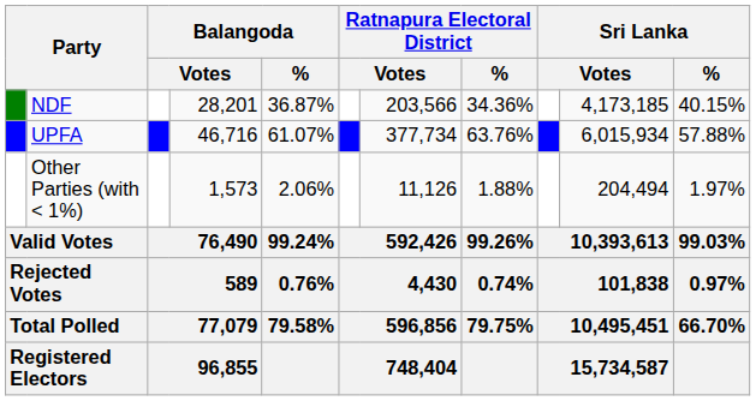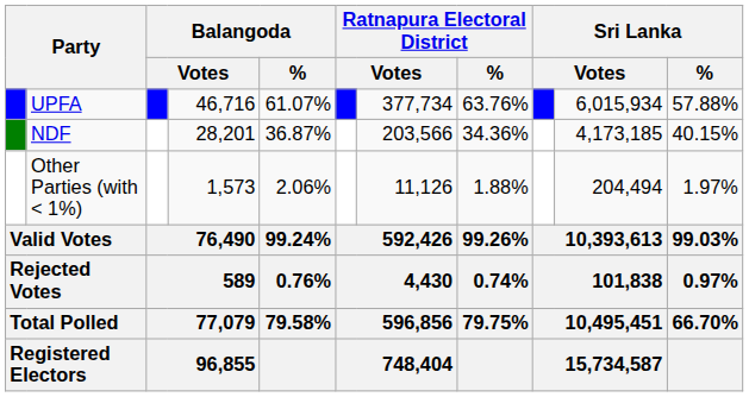 <table class="wikitable">
 <tr>
 <th colspan="2" width="144px"rowspan="2">Party</th>
 <th colspan="3" width="216px">Balangoda</th>
 <th colspan="3" width="216px"><a href='#'>Ratnapura Electoral District</a></th>
 <th colspan="3" width="216px">Sri Lanka</th>
 </tr>
 <tr>
 <th colspan="2" width="144px">Votes</th>
 <th>%</th>
 <th colspan="2" width="144px">Votes</th>
 <th>%</th>
 <th colspan="2" width="144px">Votes</th>
 <th>%</th>
 </tr>
 <tr>
+<td style="background-color:blue;" width="10px"></td>
+<td style="text-align:left;"><a href='#'>UPFA</a></td>
+<td style="background-color:blue;" width="10px"></td>
+<td style="text-align:right;">46,716</td>
+<td style="text-align:right;">61.07%</td>
+<td style="background-color:blue;" width="10px"></td>
+<td style="text-align:right;">377,734</td>
+<td style="text-align:right;">63.76%</td>
+<td style="background-color:blue;" width="10px"></td>
+<td style="text-align:right;">6,015,934</td>
+<td style="text-align:right;">57.88%</td>
+</tr>
+<tr>
 <td style="background-color:green;" width="10px"></td>
 <td style="text-align:left;"><a href='#'>NDF</a></td>
 <td style="background-color:white;" width="10px"></td>
 <td style="text-align:right;">28,201</td>
 <td style="text-align:right;">36.87%</td>
 <td style="background-color:white;" width="10px"></td>
 <td style="text-align:right;">203,566</td>
 <td style="text-align:right;">34.36%</td>
 <td style="background-color:white;" width="10px"></td>
 <td style="text-align:right;">4,173,185</td>
 <td style="text-align:right;">40.15%</td>
-</tr>
-<tr>
-<td style="background-color:blue;" width="10px"></td>
-<td style="text-align:left;"><a href='#'>UPFA</a></td>
-<td style="background-color:blue;" width="10px"></td>
-<td style="text-align:right;">46,716</td>
-<td style="text-align:right;">61.07%</td>
-<td style="background-color:blue;" width="10px"></td>
-<td style="text-align:right;">377,734</td>
-<td style="text-align:right;">63.76%</td>
-<td style="background-color:blue;" width="10px"></td>
-<td style="text-align:right;">6,015,934</td>
-<td style="text-align:right;">57.88%</td>
 </tr>
 <tr>
 <td style="background-color:white;" width="10px"></td>
 <td style="text-align:left;">Other Parties (with < 1%)</td>
 <td style="background-color:white;" width="10px"></td>
 <td style="text-align:right;">1,573</td>
 <td style="text-align:right;">2.06%</td>
 <td style="background-color:white;" width="10px"></td>
 <td style="text-align:right;">11,126</td>
 <td style="text-align:right;">1.88%</td>
 <td style="background-color:white;" width="10px"></td>
 <td style="text-align:right;">204,494</td>
 <td style="text-align:right;">1.97%</td>
 </tr>
 <tr>
 <th colspan="2" width="144px"style="text-align:left;">Valid Votes</th>
 <th style="text-align:right;"colspan="2" width="144px">76,490</th>
 <th style="text-align:right;">99.24%</th>
 <th style="text-align:right;"colspan="2" width="144px">592,426</th>
 <th style="text-align:right;">99.26%</th>
 <th style="text-align:right;"colspan="2" width="144px">10,393,613</th>
 <th style="text-align:right;">99.03%</th>
 </tr>
 <tr>
 <th colspan="2" width="144px"style="text-align:left;">Rejected Votes</th>
 <th style="text-align:right;"colspan="2" width="144px">589</th>
 <th style="text-align:right;">0.76%</th>
 <th style="text-align:right;"colspan="2" width="144px">4,430</th>
 <th style="text-align:right;">0.74%</th>
 <th style="text-align:right;"colspan="2" width="144px">101,838</th>
 <th style="text-align:right;">0.97%</th>
 </tr>
 <tr>
 <th colspan="2" width="144px"style="text-align:left;">Total Polled</th>
 <th style="text-align:right;"colspan="2" width="144px">77,079</th>
 <th style="text-align:right;">79.58%</th>
 <th style="text-align:right;"colspan="2" width="144px">596,856</th>
 <th style="text-align:right;">79.75%</th>
 <th style="text-align:right;"colspan="2" width="144px">10,495,451</th>
 <th style="text-align:right;">66.70%</th>
 </tr>
 <tr>
 <th colspan="2" width="144px"style="text-align:left;">Registered Electors</th>
 <th style="text-align:right;"colspan="2" width="144px">96,855</th>
 <th></th>
 <th style="text-align:right;"colspan="2" width="144px">748,404</th>
 <th></th>
 <th style="text-align:right;"colspan="2" width="144px">15,734,587</th>
 <th></th>
 </tr>
 </table>
